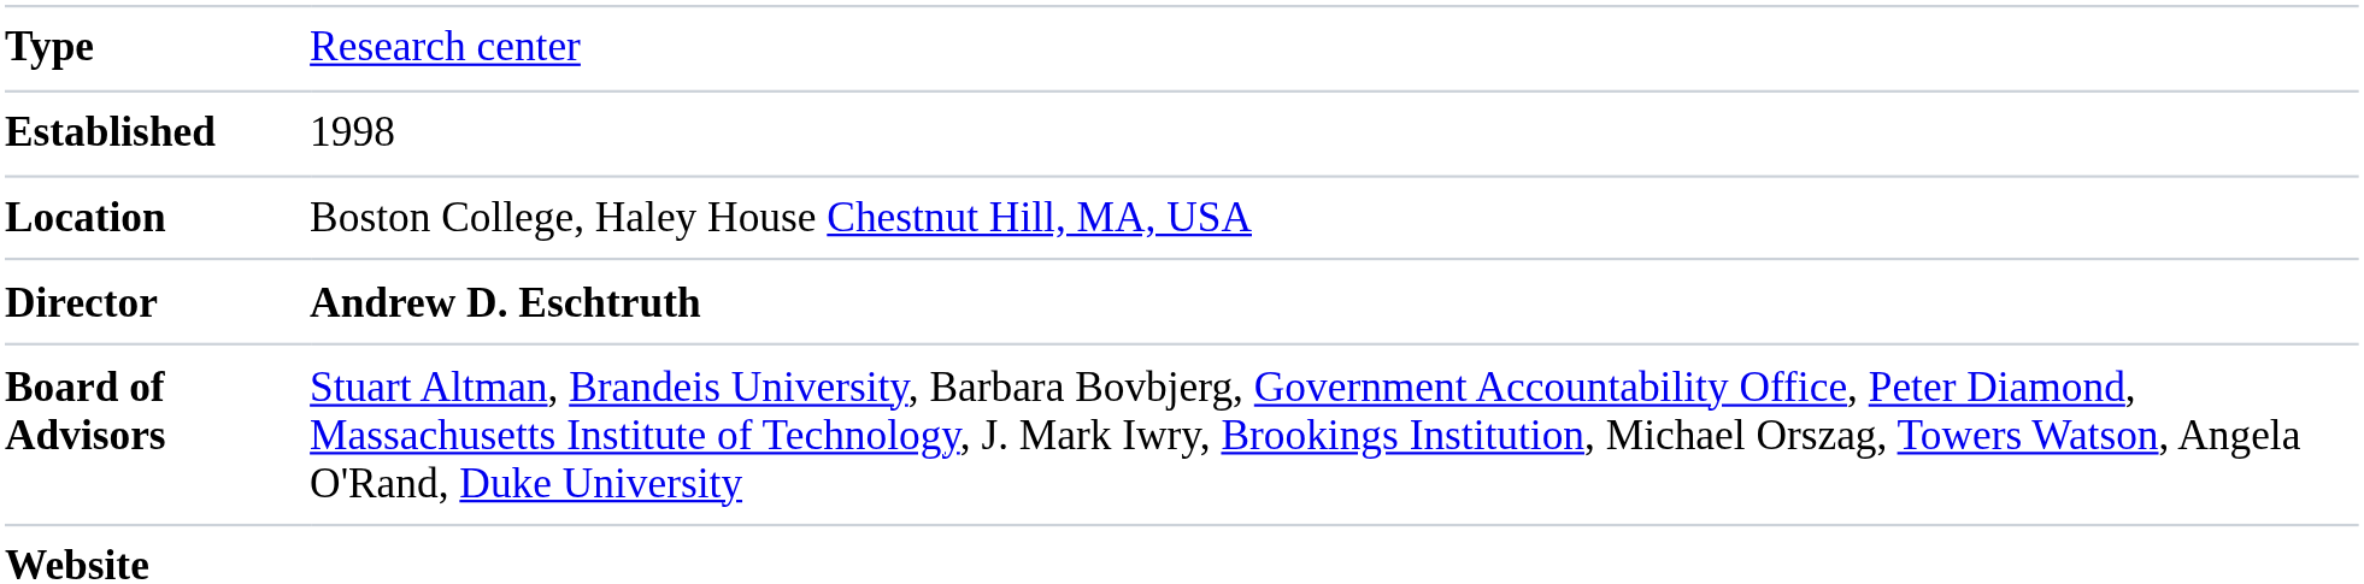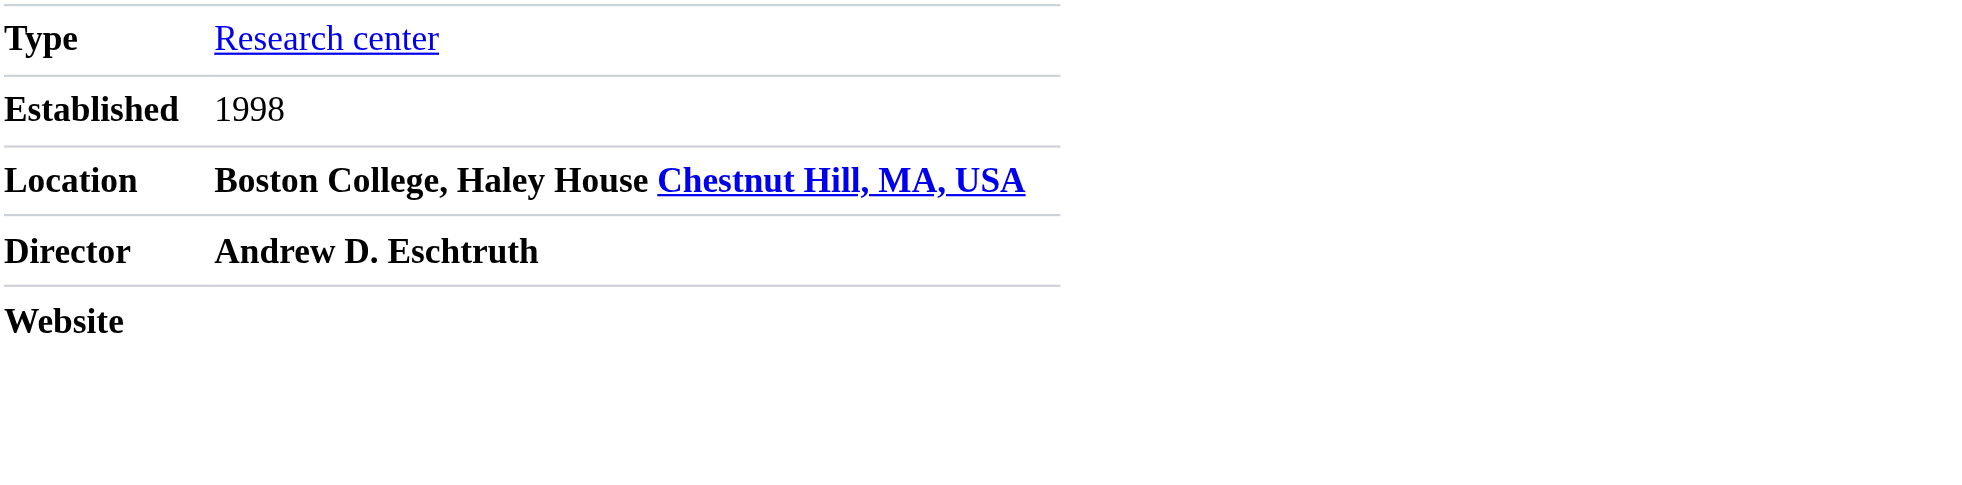 <table style="text-align:left; table-layout:auto; border-collapse:collapse; padding:0; font-size:100%;" cellspacing="0" cellpadding="0">
 <tr>
 <th style="border-top: solid 1px #ccd2d9; margin: 0 0 1em 2em; padding: 0.4em 1em 0.4em 0; vertical-align: top; text-align: left;">Type</th>
 <td style="border-top: solid 1px #ccd2d9; padding: 0.4em 1em 0.4em 0; vertical-align: top"><a href='#'>Research center</a></td>
 </tr>
 <tr>
 <th style="border-top: solid 1px #ccd2d9; padding: 0.4em 1em 0.4em 0; vertical-align: top; text-align: left;">Established</th>
 <td style="border-top: solid 1px #ccd2d9; padding: 0.4em 1em 0.4em 0; vertical-align: top">1998</td>
 </tr>
 <tr>
 <th style="border-top: solid 1px #ccd2d9; padding: 0.4em 1em 0.4em 0; vertical-align: top; text-align: left;">Location</th>
-<td style="border-top: solid 1px #ccd2d9; padding: 0.4em 1em 0.4em 0; vertical-align: top">Boston College, Haley House <a href='#'>Chestnut Hill, MA, USA</a></td>
+<td style="border-top: solid 1px #ccd2d9; padding: 0.4em 1em 0.4em 0; vertical-align: top"><strong>Boston College, Haley House <a href='#'>Chestnut Hill, MA, USA</a></strong></td>
 </tr>
 <tr>
 <th style="border-top: solid 1px #ccd2d9; padding: 0.4em 1em 0.4em 0; vertical-align: top; text-align: left;">Director</th>
 <td style="border-top: solid 1px #ccd2d9; padding: 0.4em 1em 0.4em 0; vertical-align: top"><strong>Andrew D. Eschtruth</strong></td>
-</tr>
-<tr>
-<th style="border-top: solid 1px #ccd2d9; padding: 0.4em 1em 0.4em 0; vertical-align: top; text-align: left;">Board of Advisors</th>
-<td style="border-top: solid 1px #ccd2d9; padding: 0.4em 1em 0.4em 0; vertical-align: top"><a href='#'>Stuart Altman</a>, <a href='#'>Brandeis University</a>, Barbara Bovbjerg, <a href='#'>Government Accountability Office</a>, <a href='#'>Peter Diamond</a>, <a href='#'>Massachusetts Institute of Technology</a>, J. Mark Iwry, <a href='#'>Brookings Institution</a>, Michael Orszag, <a href='#'>Towers Watson</a>, Angela O'Rand, <a href='#'>Duke University</a></td>
 </tr>
 <tr>
 <th style="border-top: solid 1px #ccd2d9; padding: 0.4em 1em 0.4em 0; vertical-align: top; text-align: left;">Website</th>
 <td style="border-top: solid 1px #ccd2d9; padding: 0.4em 1em 0.4em 0; vertical-align: top"></td>
 </tr>
 <tr>
 </tr>
 </table>
